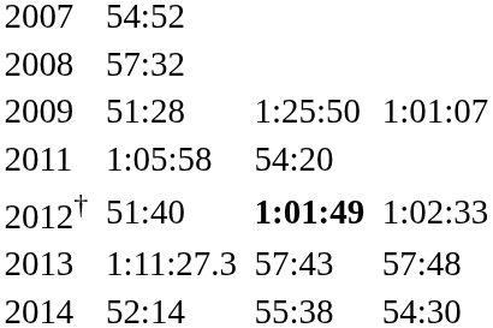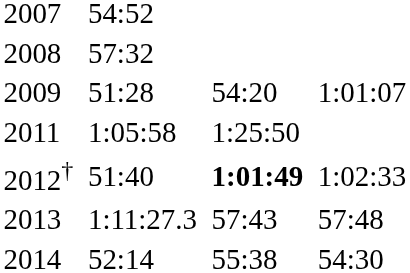 <table>
 <tr>
 <td>2007</td>
 <td></td>
 <td>54:52</td>
 <td></td>
 <td></td>
 <td></td>
 <td></td>
 </tr>
 <tr>
 <td>2008</td>
 <td></td>
 <td>57:32</td>
 <td></td>
 <td></td>
 <td></td>
 <td></td>
 </tr>
 <tr>
 <td>2009</td>
 <td></td>
 <td>51:28</td>
 <td></td>
-<td>1:25:50</td>
+<td>54:20</td>
 <td></td>
 <td>1:01:07</td>
 </tr>
 <tr>
 <td>2011</td>
 <td></td>
 <td>1:05:58</td>
 <td></td>
-<td>54:20</td>
+<td>1:25:50</td>
 <td></td>
 <td></td>
 </tr>
 <tr>
 <td>2012<sup>†</sup></td>
 <td></td>
 <td>51:40</td>
 <td></td>
 <td><strong>1:01:49</strong></td>
 <td></td>
 <td>1:02:33</td>
 </tr>
 <tr>
 <td>2013</td>
 <td></td>
 <td>1:11:27.3</td>
 <td></td>
 <td>57:43</td>
 <td></td>
 <td>57:48</td>
 </tr>
 <tr>
 <td>2014</td>
 <td></td>
 <td>52:14</td>
 <td></td>
 <td>55:38</td>
 <td></td>
 <td>54:30</td>
 </tr>
 </table>
